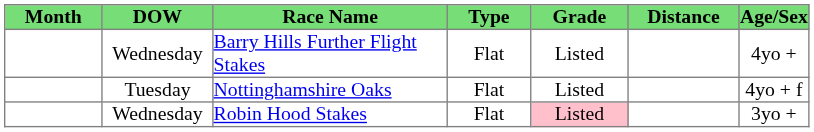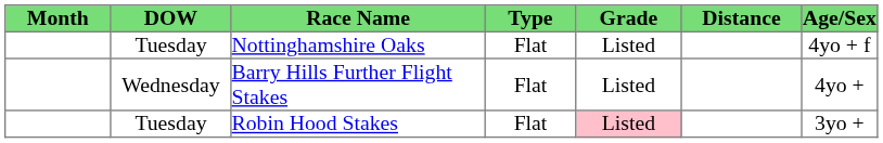 <table class = "sortable" | border="1" cellpadding="0" style="border-collapse: collapse; font-size:90%">
 <tr bgcolor="#77dd77" align="center">
 <th style="width:70px">Month</th>
 <th style="width:80px">DOW</th>
 <th style="width:170px">Race Name</th>
 <th style="width:60px">Type</th>
 <th style="width:70px"><strong>Grade</strong></th>
 <th style="width:80px">Distance</th>
 <th style="width:50px">Age/Sex</th>
+</tr>
+<tr>
+<td style="text-align:center"></td>
+<td style="text-align:center">Tuesday</td>
+<td><a href='#'>Nottinghamshire Oaks</a></td>
+<td style="text-align:center">Flat</td>
+<td style="text-align:center">Listed</td>
+<td style="text-align:center"></td>
+<td style="text-align:center">4yo + f</td>
 </tr>
 <tr>
 <td style="text-align:center"></td>
 <td style="text-align:center">Wednesday</td>
 <td><a href='#'>Barry Hills Further Flight Stakes</a></td>
 <td style="text-align:center">Flat</td>
 <td style="text-align:center">Listed</td>
 <td style="text-align:center"></td>
 <td style="text-align:center">4yo +</td>
 </tr>
 <tr>
 <td style="text-align:center"></td>
 <td style="text-align:center">Tuesday</td>
-<td><a href='#'>Nottinghamshire Oaks</a></td>
-<td style="text-align:center">Flat</td>
-<td style="text-align:center">Listed</td>
-<td style="text-align:center"></td>
-<td style="text-align:center">4yo + f</td>
-</tr>
-<tr>
-<td style="text-align:center"></td>
-<td style="text-align:center">Wednesday</td>
 <td><a href='#'>Robin Hood Stakes</a></td>
 <td style="text-align:center">Flat</td>
 <td style="background: pink; text-align:center">Listed</td>
 <td style="text-align:center"></td>
 <td style="text-align:center">3yo +</td>
 </tr>
 </table>
